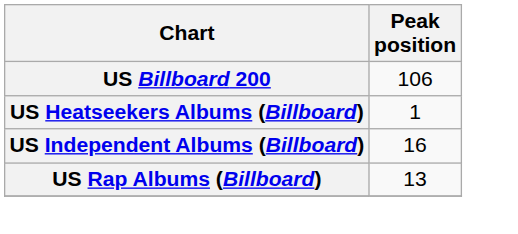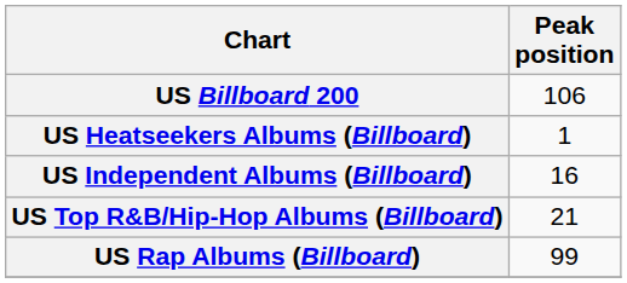 <table class="wikitable plainrowheaders sortable" style="text-align:center;" border="1">
 <tr>
 <th scope="col">Chart</th>
 <th scope="col">Peak<br>position</th>
 </tr>
 <tr>
 <th scope="row">US <a href='#'><em>Billboard</em> 200</a></th>
 <td>106</td>
 </tr>
 <tr>
 <th scope="row">US <a href='#'>Heatseekers Albums</a> (<em><a href='#'>Billboard</a></em>)</th>
 <td>1</td>
 </tr>
 <tr>
 <th scope="row">US <a href='#'>Independent Albums</a> (<em><a href='#'>Billboard</a></em>)</th>
 <td>16</td>
 </tr>
 <tr>
+<th scope="row">US <a href='#'>Top R&B/Hip-Hop Albums</a> (<em><a href='#'>Billboard</a></em>)</th>
+<td>21</td>
+</tr>
+<tr>
 <th scope="row">US <a href='#'>Rap Albums</a> (<em><a href='#'>Billboard</a></em>)</th>
-<td>13</td>
+<td>99</td>
 </tr>
 <tr>
 </tr>
 </table>
